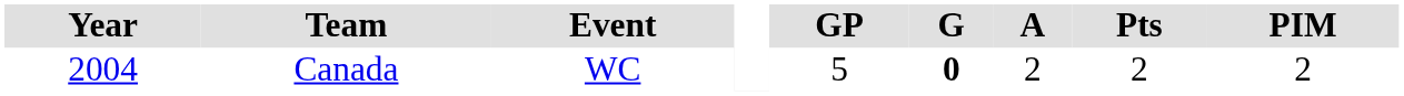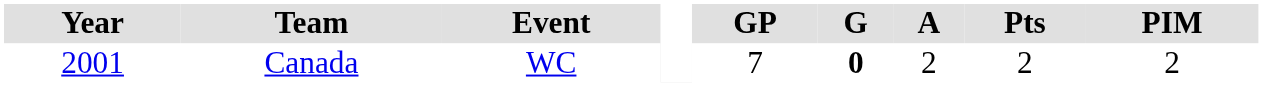 <table border="0" cellpadding="1" cellspacing="0" style="text-align:center; width:40em">
 <tr ALIGN="center" bgcolor="#e0e0e0">
 <th>Year</th>
 <th>Team</th>
 <th>Event</th>
 <th rowspan="99" bgcolor="#ffffff"> </th>
 <th>GP</th>
 <th>G</th>
 <th>A</th>
 <th>Pts</th>
 <th>PIM</th>
 </tr>
 <tr>
-<td><a href='#'>2004</a></td>
+<td><a href='#'>2001</a></td>
 <td><a href='#'>Canada</a></td>
 <td><a href='#'>WC</a></td>
-<td>5</td>
+<td>7</td>
 <td><strong>0</strong></td>
 <td>2</td>
 <td>2</td>
 <td>2</td>
 </tr>
 </table>
